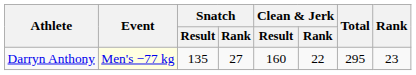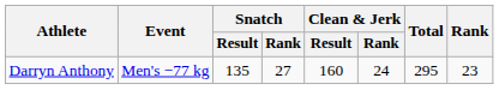 <table class="wikitable" style="font-size:90%">
 <tr>
 <th rowspan="2">Athlete</th>
 <th rowspan="2">Event</th>
 <th colspan="2">Snatch</th>
 <th colspan="2">Clean & Jerk</th>
 <th rowspan="2">Total</th>
 <th rowspan="2">Rank</th>
 </tr>
 <tr style="font-size:95%">
 <th>Result</th>
 <th>Rank</th>
 <th>Result</th>
 <th>Rank</th>
 </tr>
 <tr align=center>
 <td align=left><a href='#'>Darryn Anthony</a></td>
-<td align=left style="background: lightyellow;"><a href='#'>Men's −77 kg</a></td>
+<td align=left><a href='#'>Men's −77 kg</a></td>
 <td>135</td>
 <td>27</td>
 <td>160</td>
-<td>22</td>
+<td>24</td>
 <td>295</td>
 <td>23</td>
 </tr>
 </table>
